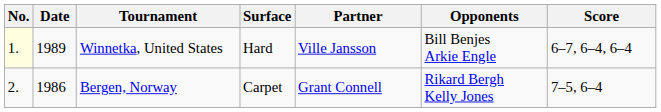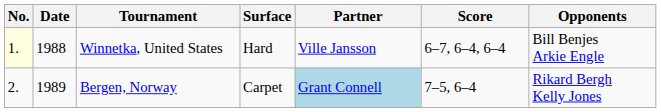 <table class="sortable wikitable">
 <tr>
 <th style="width:20px">No.</th>
 <th style="width:40px">Date</th>
 <th style="width:170px">Tournament</th>
 <th style="width:50px">Surface</th>
 <th style="width:130px">Partner</th>
+<th style="width:110px" class="unsortable">Score</th>
 <th style="width:130px">Opponents</th>
-<th style="width:110px" class="unsortable">Score</th>
 </tr>
 <tr>
 <td style="background: lightyellow;">1.</td>
-<td>1989</td>
+<td>1988</td>
 <td><a href='#'>Winnetka</a>, United States</td>
 <td>Hard</td>
 <td> <a href='#'>Ville Jansson</a></td>
+<td>6–7, 6–4, 6–4</td>
 <td> Bill Benjes<br> <a href='#'>Arkie Engle</a></td>
-<td>6–7, 6–4, 6–4</td>
 </tr>
 <tr>
 <td>2.</td>
-<td>1986</td>
+<td>1989</td>
 <td><a href='#'>Bergen, Norway</a></td>
 <td>Carpet</td>
-<td> <a href='#'>Grant Connell</a></td>
+<td style="background: lightblue;"> <a href='#'>Grant Connell</a></td>
+<td>7–5, 6–4</td>
 <td> <a href='#'>Rikard Bergh</a><br> <a href='#'>Kelly Jones</a></td>
-<td>7–5, 6–4</td>
 </tr>
 </table>
